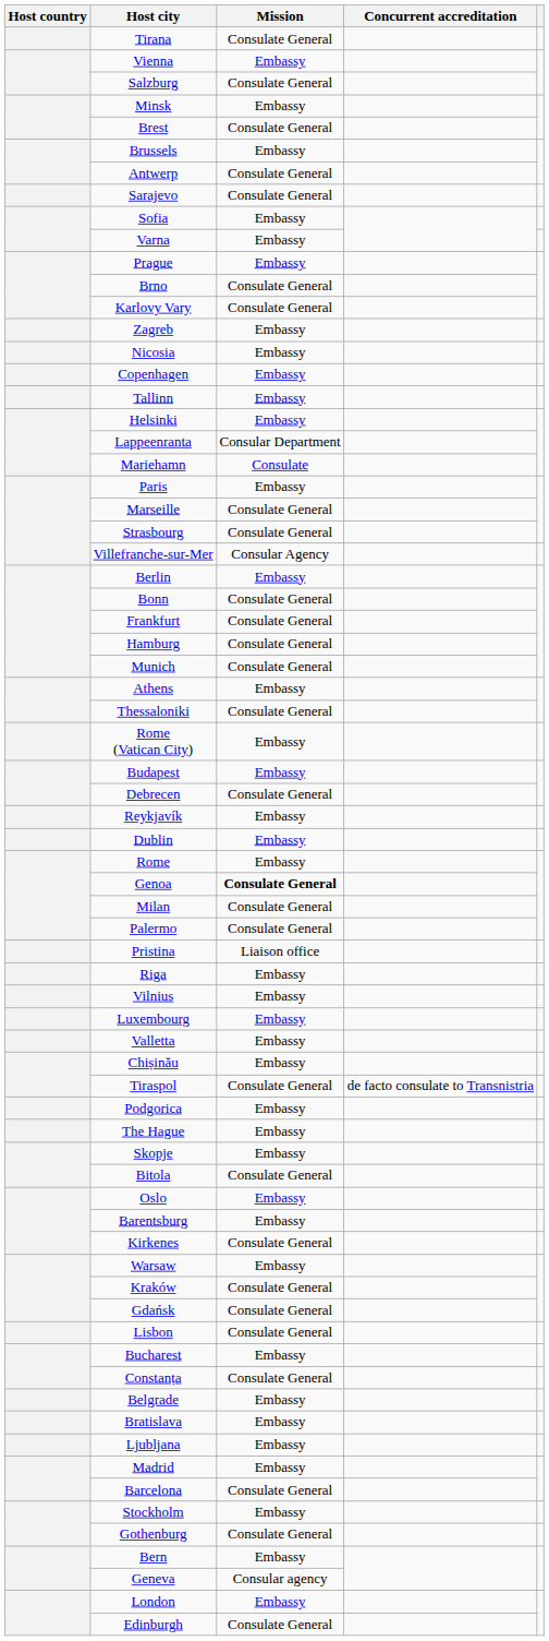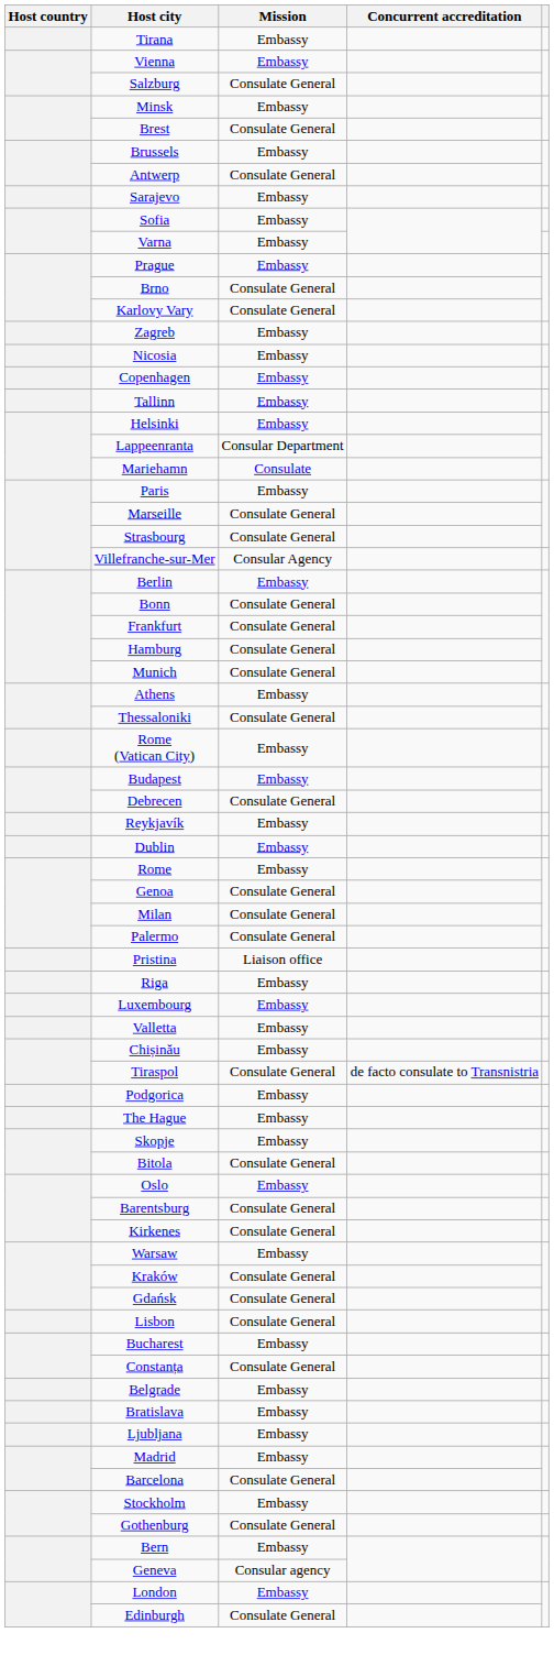 <table class="wikitable plainrowheaders" style="text-align:center;">
 <tr>
 <th scope="col">Host country</th>
 <th scope="col">Host city</th>
 <th scope="col">Mission</th>
 <th scope="col">Concurrent accreditation</th>
 <th scope="col"></th>
 </tr>
 <tr>
 <th scope="row"></th>
 <td><a href='#'>Tirana</a></td>
-<td>Consulate General</td>
+<td>Embassy</td>
 <td></td>
 <td></td>
 </tr>
 <tr>
 <th rowspan="2" scope="row"></th>
 <td><a href='#'>Vienna</a></td>
 <td><a href='#'>Embassy</a></td>
 <td></td>
 <td rowspan="2"></td>
 </tr>
 <tr>
 <td><a href='#'>Salzburg</a></td>
 <td>Consulate General</td>
 <td></td>
 </tr>
 <tr>
 <th rowspan="2" scope="row"></th>
 <td><a href='#'>Minsk</a></td>
 <td>Embassy</td>
 <td></td>
 <td rowspan="2"></td>
 </tr>
 <tr>
 <td><a href='#'>Brest</a></td>
 <td>Consulate General</td>
 <td></td>
 </tr>
 <tr>
 <th rowspan="2" scope="row"></th>
 <td><a href='#'>Brussels</a></td>
 <td>Embassy</td>
 <td></td>
 <td rowspan="2"></td>
 </tr>
 <tr>
 <td><a href='#'>Antwerp</a></td>
 <td>Consulate General</td>
 <td></td>
 </tr>
 <tr>
 <th scope="row"></th>
 <td><a href='#'>Sarajevo</a></td>
-<td>Consulate General</td>
+<td>Embassy</td>
 <td></td>
 <td></td>
 </tr>
 <tr>
 <th rowspan="2" scope="row"></th>
 <td><a href='#'>Sofia</a></td>
 <td>Embassy</td>
 <td rowspan="2"></td>
 <td></td>
 </tr>
 <tr>
 <td><a href='#'>Varna</a></td>
 <td>Embassy</td>
 <td></td>
 </tr>
 <tr>
 <th rowspan="3" scope="row"></th>
 <td><a href='#'>Prague</a></td>
 <td><a href='#'>Embassy</a></td>
 <td></td>
 <td rowspan="3"></td>
 </tr>
 <tr>
 <td><a href='#'>Brno</a></td>
 <td>Consulate General</td>
 <td></td>
 </tr>
 <tr>
 <td><a href='#'>Karlovy Vary</a></td>
 <td>Consulate General</td>
 <td></td>
 </tr>
 <tr>
 <th scope="row"></th>
 <td><a href='#'>Zagreb</a></td>
 <td>Embassy</td>
 <td></td>
 <td></td>
 </tr>
 <tr>
 <th scope="row"></th>
 <td><a href='#'>Nicosia</a></td>
 <td>Embassy</td>
 <td></td>
 <td></td>
 </tr>
 <tr>
 <th scope="row"></th>
 <td><a href='#'>Copenhagen</a></td>
 <td><a href='#'>Embassy</a></td>
 <td></td>
 <td></td>
 </tr>
 <tr>
 <th scope="row"></th>
 <td><a href='#'>Tallinn</a></td>
 <td><a href='#'>Embassy</a></td>
 <td></td>
 <td></td>
 </tr>
 <tr>
 <th rowspan="3" scope="row"></th>
 <td><a href='#'>Helsinki</a></td>
 <td><a href='#'>Embassy</a></td>
 <td></td>
 <td rowspan="3"></td>
 </tr>
 <tr>
 <td><a href='#'>Lappeenranta</a></td>
 <td>Consular Department</td>
 <td></td>
 </tr>
 <tr>
 <td><a href='#'>Mariehamn</a></td>
 <td><a href='#'>Consulate</a></td>
 <td></td>
 </tr>
 <tr>
 <th rowspan="4" scope="row"></th>
 <td><a href='#'>Paris</a></td>
 <td>Embassy</td>
 <td></td>
 <td rowspan="3"></td>
 </tr>
 <tr>
 <td><a href='#'>Marseille</a></td>
 <td>Consulate General</td>
 <td></td>
 </tr>
 <tr>
 <td><a href='#'>Strasbourg</a></td>
 <td>Consulate General</td>
 <td></td>
 </tr>
 <tr>
 <td><a href='#'>Villefranche-sur-Mer</a></td>
 <td>Consular Agency</td>
 <td></td>
 <td></td>
 </tr>
 <tr>
 <th rowspan="5" scope="row"></th>
 <td><a href='#'>Berlin</a></td>
 <td><a href='#'>Embassy</a></td>
 <td></td>
 <td rowspan="5"></td>
 </tr>
 <tr>
 <td><a href='#'>Bonn</a></td>
 <td>Consulate General</td>
 <td></td>
 </tr>
 <tr>
 <td><a href='#'>Frankfurt</a></td>
 <td>Consulate General</td>
 <td></td>
 </tr>
 <tr>
 <td><a href='#'>Hamburg</a></td>
 <td>Consulate General</td>
 <td></td>
 </tr>
 <tr>
 <td><a href='#'>Munich</a></td>
 <td>Consulate General</td>
 <td></td>
 </tr>
 <tr>
 <th rowspan="2" scope="row"></th>
 <td><a href='#'>Athens</a></td>
 <td>Embassy</td>
 <td></td>
 <td rowspan="2"></td>
 </tr>
 <tr>
 <td><a href='#'>Thessaloniki</a></td>
 <td>Consulate General</td>
 <td></td>
 </tr>
 <tr>
 <th scope="row"></th>
 <td><a href='#'>Rome</a><br>(<a href='#'>Vatican City</a>)</td>
 <td>Embassy</td>
 <td></td>
 <td></td>
 </tr>
 <tr>
 <th rowspan="2" scope="row"></th>
 <td><a href='#'>Budapest</a></td>
 <td><a href='#'>Embassy</a></td>
 <td></td>
 <td rowspan="2"></td>
 </tr>
 <tr>
 <td><a href='#'>Debrecen</a></td>
 <td>Consulate General</td>
 <td></td>
 </tr>
 <tr>
 <th scope="row"></th>
 <td><a href='#'>Reykjavík</a></td>
 <td>Embassy</td>
 <td></td>
 <td></td>
 </tr>
 <tr>
 <th scope="row"></th>
 <td><a href='#'>Dublin</a></td>
 <td><a href='#'>Embassy</a></td>
 <td></td>
 <td></td>
 </tr>
 <tr>
 <th rowspan="4" scope="row"></th>
 <td><a href='#'>Rome</a></td>
 <td>Embassy</td>
 <td></td>
 <td rowspan="4"></td>
 </tr>
 <tr>
 <td><a href='#'>Genoa</a></td>
-<td><strong>Consulate General</strong></td>
+<td>Consulate General</td>
 <td></td>
 </tr>
 <tr>
 <td><a href='#'>Milan</a></td>
 <td>Consulate General</td>
 <td></td>
 </tr>
 <tr>
 <td><a href='#'>Palermo</a></td>
 <td>Consulate General</td>
 <td></td>
 </tr>
 <tr>
 <th scope="row"></th>
 <td><a href='#'>Pristina</a></td>
 <td>Liaison office</td>
 <td></td>
 <td></td>
 </tr>
 <tr>
 <th scope="row"></th>
 <td><a href='#'>Riga</a></td>
-<td>Embassy</td>
-<td></td>
-<td></td>
-</tr>
-<tr>
-<th scope="row"></th>
-<td><a href='#'>Vilnius</a></td>
 <td>Embassy</td>
 <td></td>
 <td></td>
 </tr>
 <tr>
 <th scope="row"></th>
 <td><a href='#'>Luxembourg</a></td>
 <td><a href='#'>Embassy</a></td>
 <td></td>
 <td></td>
 </tr>
 <tr>
 <th scope="row"></th>
 <td><a href='#'>Valletta</a></td>
 <td>Embassy</td>
 <td></td>
 <td></td>
 </tr>
 <tr>
 <th rowspan="2" scope="row"></th>
 <td><a href='#'>Chișinău</a></td>
 <td>Embassy</td>
 <td></td>
 <td></td>
 </tr>
 <tr>
 <td><a href='#'>Tiraspol</a></td>
 <td>Consulate General</td>
 <td>de facto consulate to <a href='#'>Transnistria</a></td>
 <td></td>
 </tr>
 <tr>
 <th scope="row"></th>
 <td><a href='#'>Podgorica</a></td>
 <td>Embassy</td>
 <td></td>
 <td></td>
 </tr>
 <tr>
 <th scope="row"></th>
 <td><a href='#'>The Hague</a></td>
 <td>Embassy</td>
 <td></td>
 <td></td>
 </tr>
 <tr>
 <th rowspan="2" scope="row"></th>
 <td><a href='#'>Skopje</a></td>
 <td>Embassy</td>
 <td></td>
 <td></td>
 </tr>
 <tr>
 <td><a href='#'>Bitola</a></td>
 <td>Consulate General</td>
 <td></td>
 <td></td>
 </tr>
 <tr>
 <th rowspan="3" scope="row"></th>
 <td><a href='#'>Oslo</a></td>
 <td><a href='#'>Embassy</a></td>
 <td></td>
 <td></td>
 </tr>
 <tr>
 <td><a href='#'>Barentsburg</a></td>
-<td>Embassy</td>
+<td>Consulate General</td>
 <td></td>
 <td></td>
 </tr>
 <tr>
 <td><a href='#'>Kirkenes</a></td>
 <td>Consulate General</td>
 <td></td>
 <td></td>
 </tr>
 <tr>
 <th rowspan="3" scope="row"></th>
 <td><a href='#'>Warsaw</a></td>
 <td>Embassy</td>
 <td></td>
 <td rowspan="3"></td>
 </tr>
 <tr>
 <td><a href='#'>Kraków</a></td>
 <td>Consulate General</td>
 <td></td>
 </tr>
 <tr>
 <td><a href='#'>Gdańsk</a></td>
 <td>Consulate General</td>
 <td></td>
 </tr>
 <tr>
 <th scope="row"></th>
 <td><a href='#'>Lisbon</a></td>
 <td>Consulate General</td>
 <td></td>
 <td></td>
 </tr>
 <tr>
 <th rowspan="2" scope="row"></th>
 <td><a href='#'>Bucharest</a></td>
 <td>Embassy</td>
 <td></td>
 <td></td>
 </tr>
 <tr>
 <td><a href='#'>Constanța</a></td>
 <td>Consulate General</td>
 <td></td>
 <td></td>
 </tr>
 <tr>
 <th scope="row"></th>
 <td><a href='#'>Belgrade</a></td>
 <td>Embassy</td>
 <td></td>
 <td></td>
 </tr>
 <tr>
 <th scope="row"></th>
 <td><a href='#'>Bratislava</a></td>
 <td>Embassy</td>
 <td></td>
 <td></td>
 </tr>
 <tr>
 <th scope="row"></th>
 <td><a href='#'>Ljubljana</a></td>
 <td>Embassy</td>
 <td></td>
 <td></td>
 </tr>
 <tr>
 <th rowspan="2" scope="row"></th>
 <td><a href='#'>Madrid</a></td>
 <td>Embassy</td>
 <td></td>
 <td rowspan="2"></td>
 </tr>
 <tr>
 <td><a href='#'>Barcelona</a></td>
 <td>Consulate General</td>
 <td></td>
 </tr>
 <tr>
 <th rowspan="2" scope="row"></th>
 <td><a href='#'>Stockholm</a></td>
 <td>Embassy</td>
 <td></td>
 <td></td>
 </tr>
 <tr>
 <td><a href='#'>Gothenburg</a></td>
 <td>Consulate General</td>
 <td></td>
 <td></td>
 </tr>
 <tr>
 <th rowspan="2" scope="row"></th>
 <td><a href='#'>Bern</a></td>
 <td>Embassy</td>
 <td rowspan="2"></td>
 <td rowspan="2"></td>
 </tr>
 <tr>
 <td><a href='#'>Geneva</a></td>
 <td>Consular agency</td>
 </tr>
 <tr>
 <th rowspan="2" scope="row"></th>
 <td><a href='#'>London</a></td>
 <td><a href='#'>Embassy</a></td>
 <td></td>
 <td rowspan="2"></td>
 </tr>
 <tr>
 <td><a href='#'>Edinburgh</a></td>
 <td>Consulate General</td>
 <td></td>
 </tr>
 </table>
